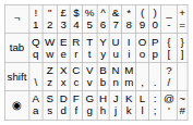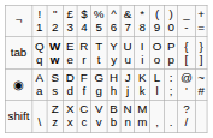 <table class="wikitable" style="text-align:center;">
 <tr>
 <td>¬ <br> </td>
 <td>! <br>1 </td>
 <td>" <br>2 </td>
 <td>£ <br>3 </td>
 <td>$ <br>4 </td>
 <td>% <br>5 </td>
 <td>^ <br>6 </td>
 <td>& <br>7 </td>
 <td>* <br>8 </td>
 <td>( <br>9 </td>
 <td>) <br>0 </td>
 <td>_ <br>- </td>
 <td>+ <br>= </td>
 </tr>
 <tr>
 <td>tab</td>
 <td>Q <br>q </td>
-<td>W <br>w </td>
+<td><strong>W <br>w </strong></td>
 <td>E <br>e </td>
 <td>R <br>r </td>
 <td>T <br>t </td>
 <td>Y <br>y </td>
 <td>U <br>u </td>
 <td>I <br>i </td>
 <td>O <br>o </td>
 <td>P <br>p </td>
 <td>{ <br>[ </td>
 <td>} <br>] </td>
+</tr>
+<tr>
+<td>◉</td>
+<td>A <br>a </td>
+<td>S <br>s </td>
+<td>D <br>d </td>
+<td>F <br>f </td>
+<td>G <br>g </td>
+<td>H <br>h </td>
+<td>J <br>j </td>
+<td>K <br>k </td>
+<td>L <br>l </td>
+<td>: <br>; </td>
+<td>@ <br>' </td>
+<td>~ <br># </td>
 </tr>
 <tr>
 <td>shift</td>
 <td> <br>\ </td>
 <td>Z <br>z </td>
 <td>X <br>x </td>
 <td>C <br>c </td>
 <td>V <br>v </td>
 <td>B <br>b </td>
 <td>N <br>n </td>
 <td>M <br>m </td>
 <td> <br>, </td>
 <td> <br>. </td>
 <td>? <br>/ </td>
 <td></td>
 </tr>
-<tr>
-<td>◉</td>
-<td>A <br>a </td>
-<td>S <br>s </td>
-<td>D <br>d </td>
-<td>F <br>f </td>
-<td>G <br>g </td>
-<td>H <br>h </td>
-<td>J <br>j </td>
-<td>K <br>k </td>
-<td>L <br>l </td>
-<td>: <br>; </td>
-<td>@ <br>' </td>
-<td>~ <br># </td>
-</tr>
 </table>
